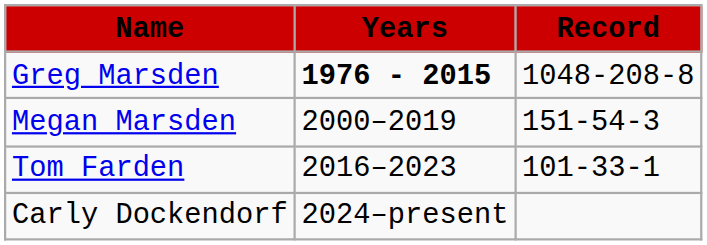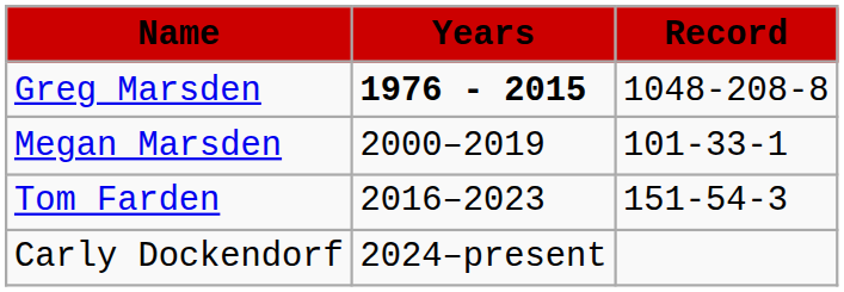 <table class="wikitable">
 <tr>
 <td align=center bgcolor="#CC0000"><span><strong>Name</strong></span></td>
 <td align=center bgcolor="#CC0000"><span><strong>Years</strong></span></td>
 <td align=center bgcolor="#CC0000"><span><strong>Record</strong></span></td>
 </tr>
 <tr>
 <td><a href='#'>Greg Marsden</a></td>
 <td><strong>1976 - 2015</strong></td>
 <td>1048-208-8</td>
 </tr>
 <tr>
 <td><a href='#'>Megan Marsden</a></td>
 <td>2000–2019</td>
-<td>151-54-3</td>
+<td>101-33-1</td>
 </tr>
 <tr>
 <td><a href='#'>Tom Farden</a></td>
 <td>2016–2023</td>
-<td>101-33-1</td>
+<td>151-54-3</td>
 </tr>
 <tr>
 <td>Carly Dockendorf</td>
 <td>2024–present</td>
 <td></td>
 </tr>
 </table>
